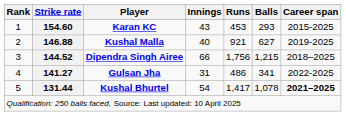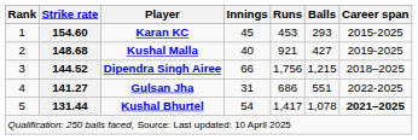 <table class="wikitable" style="text-align: center;">
 <tr style="background:#87cefa;">
 <th>Rank</th>
 <th><a href='#'>Strike rate</a></th>
 <th>Player</th>
 <th>Innings</th>
 <th>Runs</th>
 <th>Balls</th>
 <th>Career span</th>
 </tr>
 <tr>
 <td>1</td>
 <th>154.60</th>
 <td><strong><a href='#'>Karan KC</a></strong></td>
-<td>43</td>
+<td>45</td>
 <td>453</td>
 <td>293</td>
 <td>2015-2025</td>
 </tr>
 <tr>
 <td>2</td>
-<th><strong>146.88</strong></th>
+<th><strong>148.68</strong></th>
 <td><strong><a href='#'>Kushal Malla</a></strong></td>
 <td>40</td>
 <td>921</td>
-<td>627</td>
+<td>427</td>
 <td>2019-2025</td>
 </tr>
 <tr>
 <td>3</td>
 <th><strong>144.52</strong></th>
 <td><strong><a href='#'>Dipendra Singh Airee</a></strong></td>
 <td>66</td>
 <td>1,756</td>
 <td>1,215</td>
 <td>2018–2025</td>
 </tr>
 <tr>
 <td>4</td>
 <th><strong>141.27</strong></th>
 <td><strong><a href='#'>Gulsan Jha</a></strong></td>
 <td>31</td>
-<td>486</td>
-<td>341</td>
+<td>686</td>
+<td>551</td>
 <td>2022-2025</td>
 </tr>
 <tr>
 <td>5</td>
 <th><strong>131.44</strong></th>
 <td><strong><a href='#'>Kushal Bhurtel</a></strong></td>
 <td>54</td>
 <td>1,417</td>
 <td>1,078</td>
 <td><strong>2021–2025</strong></td>
 </tr>
 <tr>
 <td colspan="7" style="text-align:left;"><small><em>Qualification: 250 balls faced,</em></small> <small>Source:  Last updated: 10 April 2025</small></td>
 </tr>
 </table>
